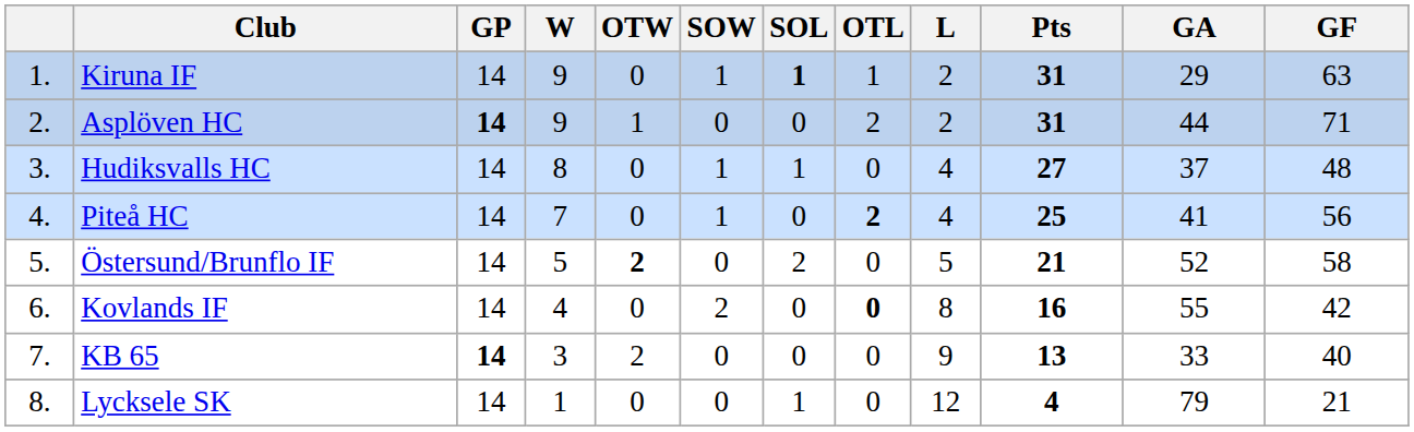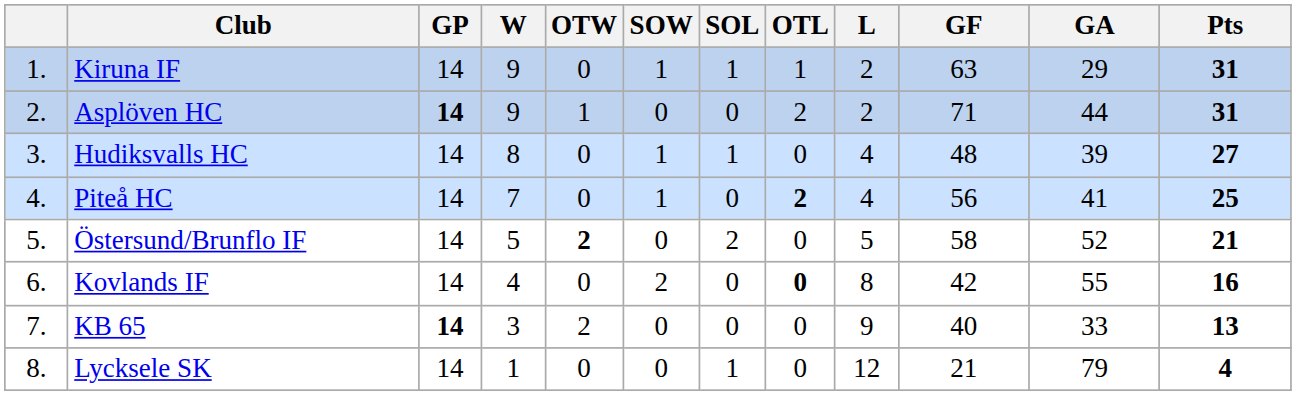 <table class="wikitable">
 <tr>
 <th width="30"></th>
 <th width="200">Club</th>
 <th width="30">GP</th>
 <th width="30">W</th>
 <th width="30">OTW</th>
 <th width="30">SOW</th>
 <th width="30">SOL</th>
 <th width="30">OTL</th>
 <th width="30">L</th>
+<th width="70">GF</th>
+<th width="70">GA</th>
 <th width="70">Pts</th>
-<th width="70">GA</th>
-<th width="70">GF</th>
 </tr>
 <tr bgcolor="#BCD2EE" align="center">
 <td>1.</td>
 <td align="left"><a href='#'>Kiruna IF</a></td>
 <td>14</td>
 <td>9</td>
 <td>0</td>
 <td>1</td>
-<td><strong>1</strong></td>
+<td>1</td>
 <td>1</td>
 <td>2</td>
+<td>63</td>
+<td>29</td>
 <td><strong>31</strong></td>
-<td>29</td>
-<td>63</td>
 </tr>
 <tr bgcolor="#BCD2EE" align="center">
 <td>2.</td>
 <td align="left"><a href='#'>Asplöven HC</a></td>
 <td><strong>14</strong></td>
 <td>9</td>
 <td>1</td>
 <td>0</td>
 <td>0</td>
 <td>2</td>
 <td>2</td>
+<td>71</td>
+<td>44</td>
 <td><strong>31</strong></td>
-<td>44</td>
-<td>71</td>
 </tr>
 <tr bgcolor="#CAE1FF" align="center">
 <td>3.</td>
 <td align="left"><a href='#'>Hudiksvalls HC</a></td>
 <td>14</td>
 <td>8</td>
 <td>0</td>
 <td>1</td>
 <td>1</td>
 <td>0</td>
 <td>4</td>
+<td>48</td>
+<td>39</td>
 <td><strong>27</strong></td>
-<td>37</td>
-<td>48</td>
 </tr>
 <tr bgcolor="#CAE1FF" align="center">
 <td>4.</td>
 <td align="left"><a href='#'>Piteå HC</a></td>
 <td>14</td>
 <td>7</td>
 <td>0</td>
 <td>1</td>
 <td>0</td>
 <td><strong>2</strong></td>
 <td>4</td>
+<td>56</td>
+<td>41</td>
 <td><strong>25</strong></td>
-<td>41</td>
-<td>56</td>
 </tr>
 <tr bgcolor="#FFFFFF" align="center">
 <td>5.</td>
 <td align="left"><a href='#'>Östersund/Brunflo IF</a></td>
 <td>14</td>
 <td>5</td>
 <td><strong>2</strong></td>
 <td>0</td>
 <td>2</td>
 <td>0</td>
 <td>5</td>
+<td>58</td>
+<td>52</td>
 <td><strong>21</strong></td>
-<td>52</td>
-<td>58</td>
 </tr>
 <tr bgcolor="#FFFFFF" align="center">
 <td>6.</td>
 <td align="left"><a href='#'>Kovlands IF</a></td>
 <td>14</td>
 <td>4</td>
 <td>0</td>
 <td>2</td>
 <td>0</td>
 <td><strong>0</strong></td>
 <td>8</td>
+<td>42</td>
+<td>55</td>
 <td><strong>16</strong></td>
-<td>55</td>
-<td>42</td>
 </tr>
 <tr bgcolor="#FFFFFF" align="center">
 <td>7.</td>
 <td align="left"><a href='#'>KB 65</a></td>
 <td><strong>14</strong></td>
 <td>3</td>
 <td>2</td>
 <td>0</td>
 <td>0</td>
 <td>0</td>
 <td>9</td>
+<td>40</td>
+<td>33</td>
 <td><strong>13</strong></td>
-<td>33</td>
-<td>40</td>
 </tr>
 <tr bgcolor="#FFFFFF" align="center">
 <td>8.</td>
 <td align="left"><a href='#'>Lycksele SK</a></td>
 <td>14</td>
 <td>1</td>
 <td>0</td>
 <td>0</td>
 <td>1</td>
 <td>0</td>
 <td>12</td>
+<td>21</td>
+<td>79</td>
 <td><strong>4</strong></td>
-<td>79</td>
-<td>21</td>
 </tr>
 </table>
